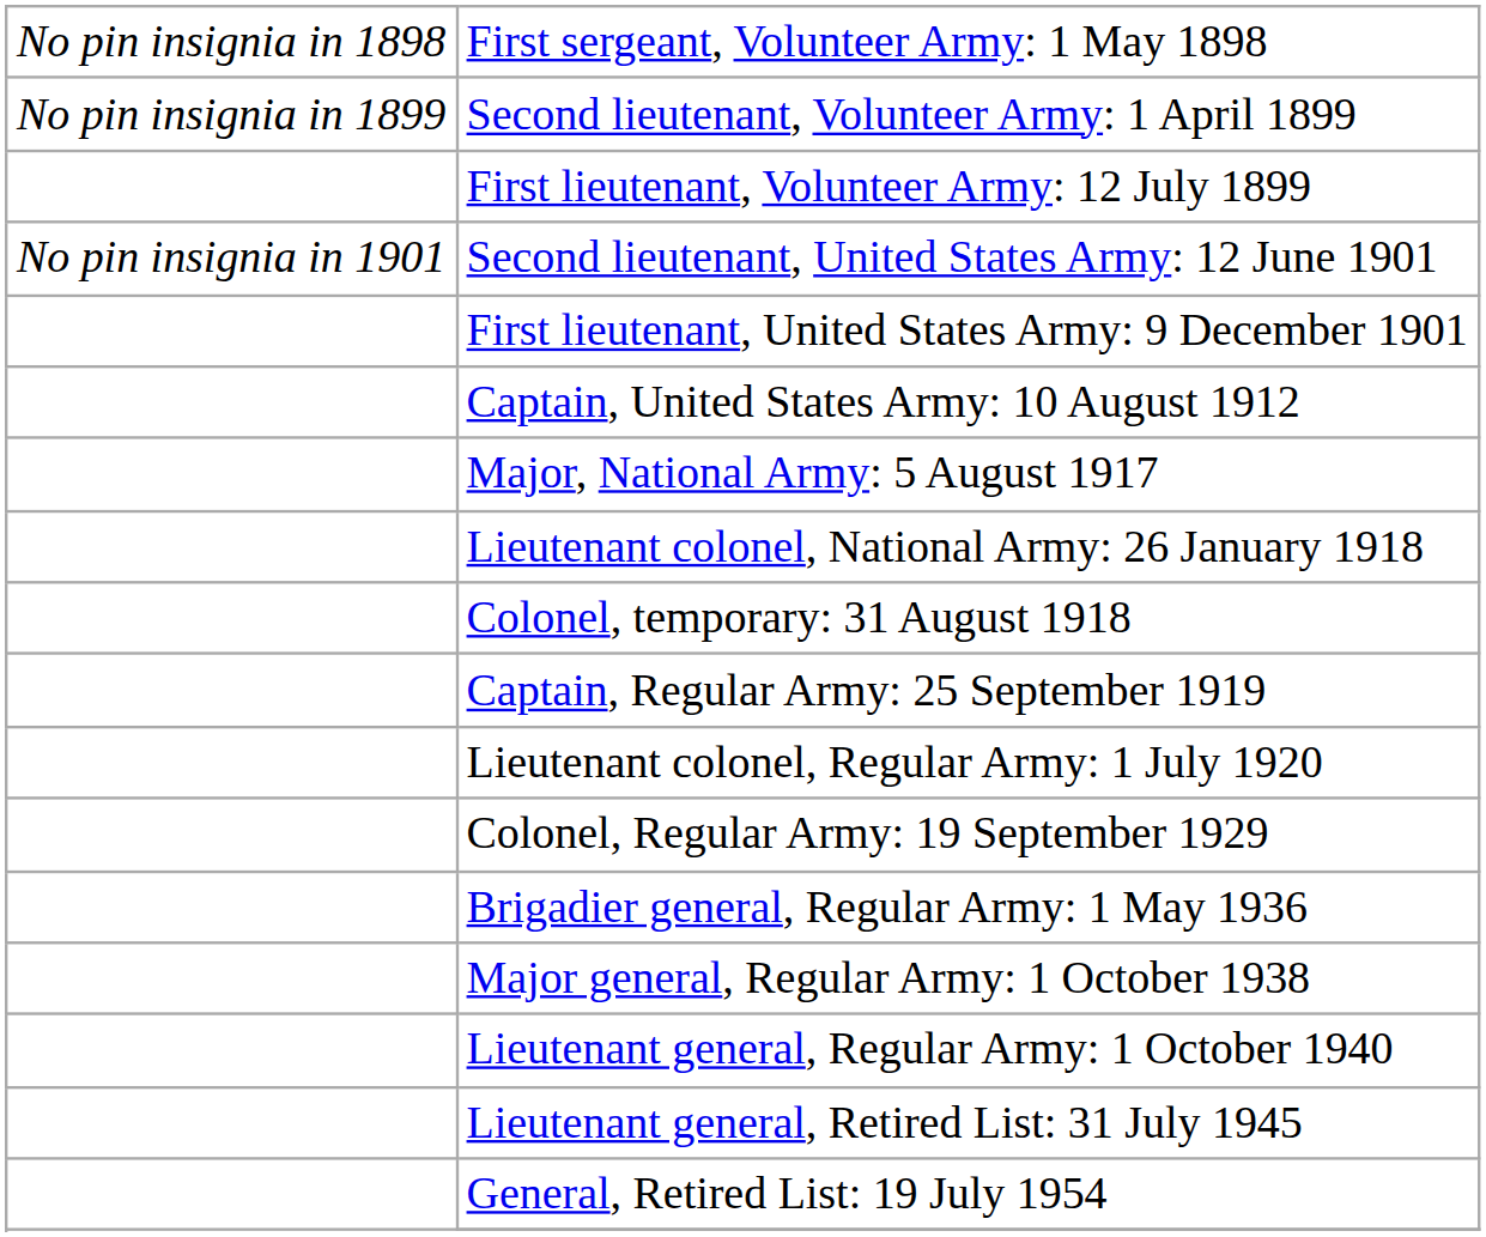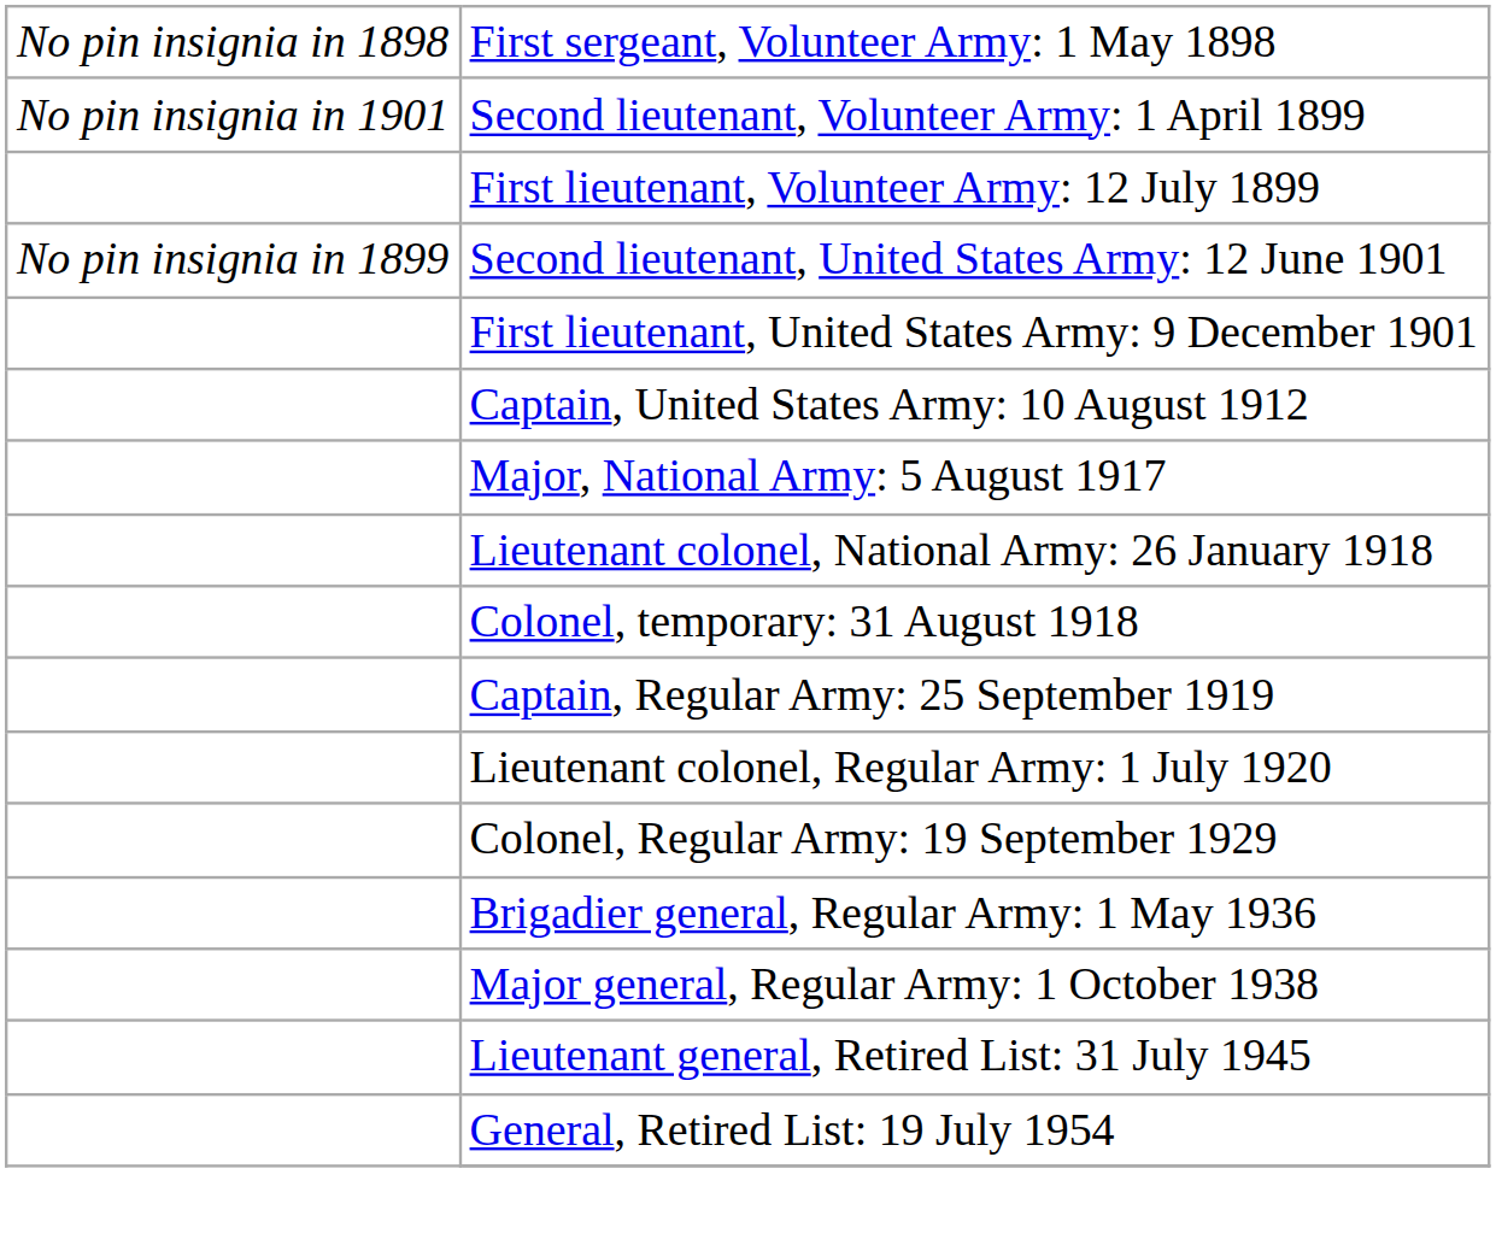 <table class="wikitable" style="background:white">
 <tr>
 <td align="center"><em>No pin insignia in 1898</em></td>
 <td><a href='#'>First sergeant</a>, <a href='#'>Volunteer Army</a>: 1 May 1898</td>
 </tr>
 <tr>
-<td align="center"><em>No pin insignia in 1899</em></td>
+<td align="center"><em>No pin insignia in 1901</em></td>
 <td><a href='#'>Second lieutenant</a>, <a href='#'>Volunteer Army</a>: 1 April 1899</td>
 </tr>
 <tr>
 <td align="center"></td>
 <td><a href='#'>First lieutenant</a>, <a href='#'>Volunteer Army</a>: 12 July 1899</td>
 </tr>
 <tr>
-<td align="center"><em>No pin insignia in 1901</em></td>
+<td align="center"><em>No pin insignia in 1899</em></td>
 <td><a href='#'>Second lieutenant</a>, <a href='#'>United States Army</a>: 12 June 1901</td>
 </tr>
 <tr>
 <td align="center"></td>
 <td><a href='#'>First lieutenant</a>, United States Army: 9 December 1901</td>
 </tr>
 <tr>
 <td align="center"></td>
 <td><a href='#'>Captain</a>, United States Army: 10 August 1912</td>
 </tr>
 <tr>
 <td align="center"></td>
 <td><a href='#'>Major</a>, <a href='#'>National Army</a>: 5 August 1917</td>
 </tr>
 <tr>
 <td align="center"></td>
 <td><a href='#'>Lieutenant colonel</a>, National Army: 26 January 1918</td>
 </tr>
 <tr>
 <td align="center"></td>
 <td><a href='#'>Colonel</a>, temporary: 31 August 1918</td>
 </tr>
 <tr>
 <td align="center"></td>
 <td><a href='#'>Captain</a>, Regular Army: 25 September 1919</td>
 </tr>
 <tr>
 <td align="center"></td>
 <td>Lieutenant colonel, Regular Army: 1 July 1920</td>
 </tr>
 <tr>
 <td align="center"></td>
 <td>Colonel, Regular Army: 19 September 1929</td>
 </tr>
 <tr>
 <td align="center"></td>
 <td><a href='#'>Brigadier general</a>, Regular Army: 1 May 1936</td>
 </tr>
 <tr>
 <td align="center"></td>
 <td><a href='#'>Major general</a>, Regular Army: 1 October 1938</td>
 </tr>
 <tr>
 <td align="center"></td>
-<td><a href='#'>Lieutenant general</a>, Regular Army: 1 October 1940</td>
-</tr>
-<tr>
-<td align="center"></td>
 <td><a href='#'>Lieutenant general</a>, Retired List: 31 July 1945</td>
 </tr>
 <tr>
 <td align="center" rowspan="2"></td>
 <td><a href='#'>General</a>, Retired List: 19 July 1954</td>
 </tr>
 <tr>
 </tr>
 </table>
